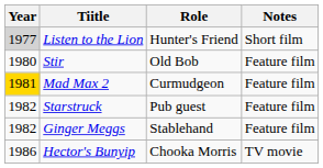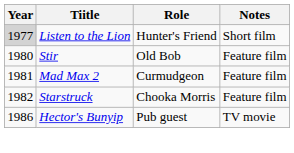 <table class="wikitable">
 <tr>
 <th>Year</th>
 <th>Tiitle</th>
 <th>Role</th>
 <th>Notes</th>
 </tr>
 <tr>
 <td style="background: lightgrey;">1977</td>
 <td><em><a href='#'>Listen to the Lion</a></em></td>
 <td>Hunter's Friend</td>
 <td>Short film</td>
 </tr>
 <tr>
 <td>1980</td>
 <td><em><a href='#'>Stir</a></em></td>
 <td>Old Bob</td>
 <td>Feature film</td>
 </tr>
 <tr>
-<td style="background: gold;">1981</td>
+<td>1981</td>
 <td><em><a href='#'>Mad Max 2</a></em></td>
 <td>Curmudgeon</td>
 <td>Feature film</td>
 </tr>
 <tr>
 <td>1982</td>
 <td><em><a href='#'>Starstruck</a></em></td>
-<td>Pub guest</td>
-<td>Feature film</td>
-</tr>
-<tr>
-<td>1982</td>
-<td><em><a href='#'>Ginger Meggs</a></em></td>
-<td>Stablehand</td>
+<td>Chooka Morris</td>
 <td>Feature film</td>
 </tr>
 <tr>
 <td>1986</td>
 <td><em><a href='#'>Hector's Bunyip</a></em></td>
-<td>Chooka Morris</td>
+<td>Pub guest</td>
 <td>TV movie</td>
 </tr>
 </table>
